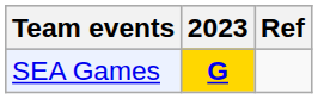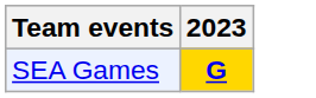 <table style='font-size: 90%; text-align:center;' class='wikitable'>
 <tr>
 <th>Team events</th>
 <th>2023</th>
-<th>Ref</th>
 </tr>
 <tr>
 <td bgcolor="#ECF2FF"; align="left"><a href='#'>SEA Games</a></td>
 <td bgcolor=gold><a href='#'><strong>G</strong></a></td>
-<td></td>
 </tr>
 </table>
